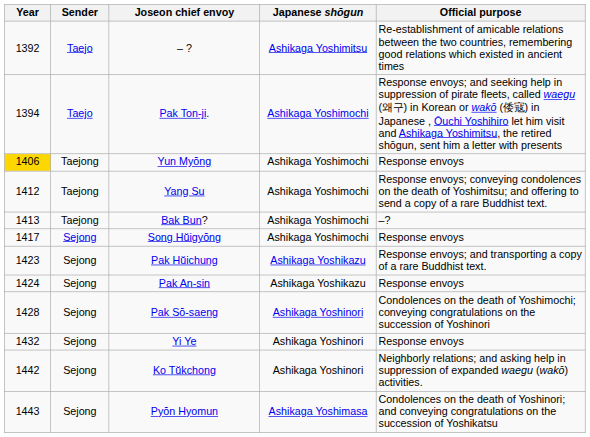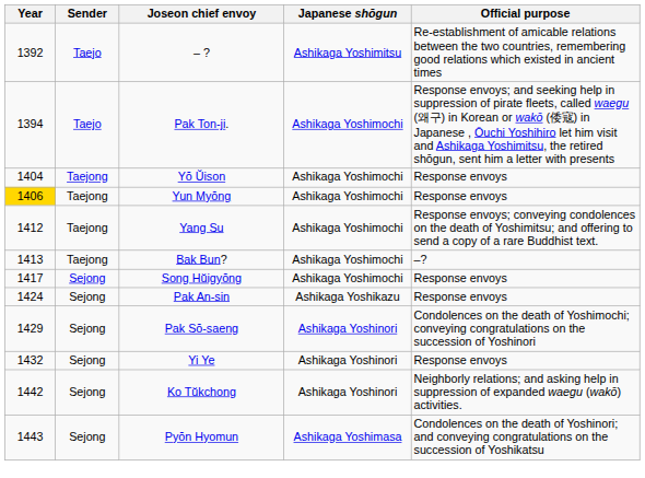 <table class="wikitable">
 <tr style="background:#efefef">
 <th scope="col" width=8%>Year</th>
 <th scope="col" width=10%>Sender</th>
 <th scope="col" width=26%>Joseon chief envoy</th>
 <th scope="col" width=20%>Japanese <em>shōgun</em></th>
 <th scope="col" width=48%>Official purpose</th>
 </tr>
 <tr align="center">
 <td>1392</td>
 <td><a href='#'>Taejo</a></td>
 <td>– ?</td>
 <td><a href='#'>Ashikaga Yoshimitsu</a></td>
 <td align="left">Re-establishment of amicable relations between the two countries, remembering good relations which existed in ancient times</td>
 </tr>
 <tr align="center">
 <td>1394</td>
 <td><a href='#'>Taejo</a></td>
 <td><a href='#'>Pak Ton-ji</a>.</td>
 <td><a href='#'>Ashikaga Yoshimochi</a></td>
 <td align="left">Response envoys; and seeking help in suppression of pirate fleets, called <em><a href='#'>waegu</a></em> (왜구) in Korean or  <em><a href='#'>wakō</a></em> (倭寇) in Japanese , <a href='#'>Ōuchi Yoshihiro</a> let him visit and <a href='#'>Ashikaga Yoshimitsu</a>, the retired shōgun, sent him a letter with presents</td>
+</tr>
+<tr align="center">
+<td>1404</td>
+<td><a href='#'>Taejong</a></td>
+<td><a href='#'>Yŏ Ŭison</a></td>
+<td>Ashikaga Yoshimochi</td>
+<td align="left">Response envoys</td>
 </tr>
 <tr align="center">
 <td style="background: gold;">1406</td>
 <td>Taejong</td>
 <td><a href='#'>Yun Myŏng</a></td>
 <td>Ashikaga Yoshimochi</td>
 <td align="left">Response envoys</td>
 </tr>
 <tr align="center">
 <td>1412</td>
 <td>Taejong</td>
 <td><a href='#'>Yang Su</a></td>
 <td>Ashikaga Yoshimochi</td>
 <td align="left">Response envoys; conveying condolences on the death of Yoshimitsu; and offering to send a copy of a rare Buddhist text.</td>
 </tr>
 <tr align="center">
 <td>1413</td>
 <td>Taejong</td>
 <td><a href='#'>Bak Bun</a>?</td>
 <td>Ashikaga Yoshimochi</td>
 <td align="left">–?</td>
 </tr>
 <tr align="center">
 <td>1417</td>
 <td><a href='#'>Sejong</a></td>
 <td><a href='#'>Song Hŭigyŏng</a></td>
 <td>Ashikaga Yoshimochi</td>
 <td align="left">Response envoys</td>
 </tr>
 <tr align="center">
-<td>1423</td>
-<td>Sejong</td>
-<td><a href='#'>Pak Hŭichung</a></td>
-<td><a href='#'>Ashikaga Yoshikazu</a></td>
-<td align="left">Response envoys; and transporting a copy of a rare Buddhist text.</td>
-</tr>
-<tr align="center">
 <td>1424</td>
 <td>Sejong</td>
 <td><a href='#'>Pak An-sin</a></td>
 <td>Ashikaga Yoshikazu</td>
 <td align="left">Response envoys</td>
 </tr>
 <tr align="center">
-<td>1428</td>
+<td>1429</td>
 <td>Sejong</td>
 <td><a href='#'>Pak Sŏ-saeng</a></td>
 <td><a href='#'>Ashikaga Yoshinori</a></td>
 <td align="left">Condolences on the death of Yoshimochi; conveying congratulations on the succession of Yoshinori</td>
 </tr>
 <tr align="center">
 <td>1432</td>
 <td>Sejong</td>
 <td><a href='#'>Yi Ye</a></td>
 <td>Ashikaga Yoshinori</td>
 <td align="left">Response envoys</td>
 </tr>
 <tr align="center">
 <td>1442</td>
 <td>Sejong</td>
 <td><a href='#'>Ko Tŭkchong</a></td>
 <td>Ashikaga Yoshinori</td>
 <td align="left">Neighborly relations; and asking help in suppression of expanded <em>waegu</em> (<em>wakō</em>)  activities.</td>
 </tr>
 <tr align="center">
 <td>1443</td>
 <td>Sejong</td>
 <td><a href='#'>Pyŏn Hyomun</a></td>
 <td><a href='#'>Ashikaga Yoshimasa</a></td>
 <td align="left">Condolences on the death of Yoshinori; and conveying congratulations on the succession of Yoshikatsu</td>
 </tr>
 </table>
